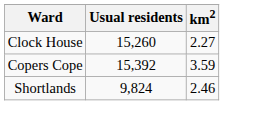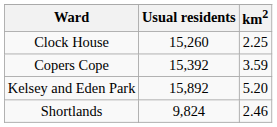 <table class="wikitable">
 <tr>
 </tr>
 <tr>
 <th>Ward</th>
 <th>Usual residents</th>
 <th>km<sup>2</sup></th>
 </tr>
 <tr align=center>
 <td>Clock House</td>
 <td>15,260</td>
-<td>2.27</td>
+<td>2.25</td>
 </tr>
 <tr align=center>
 <td>Copers Cope</td>
 <td>15,392</td>
 <td>3.59</td>
 </tr>
 <tr align=center>
+<td>Kelsey and Eden Park</td>
+<td>15,892</td>
+<td>5.20</td>
+</tr>
+<tr align=center>
 <td>Shortlands</td>
 <td>9,824</td>
 <td>2.46</td>
 </tr>
 </table>
